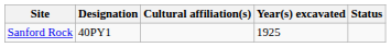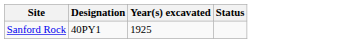 <table class="wikitable">
 <tr>
 <th>Site</th>
 <th>Designation</th>
-<th>Cultural affiliation(s)</th>
 <th>Year(s) excavated</th>
 <th>Status</th>
 </tr>
 <tr>
 <td><a href='#'>Sanford Rock</a></td>
 <td>40PY1</td>
-<td></td>
 <td>1925</td>
 <td></td>
 </tr>
 </table>
